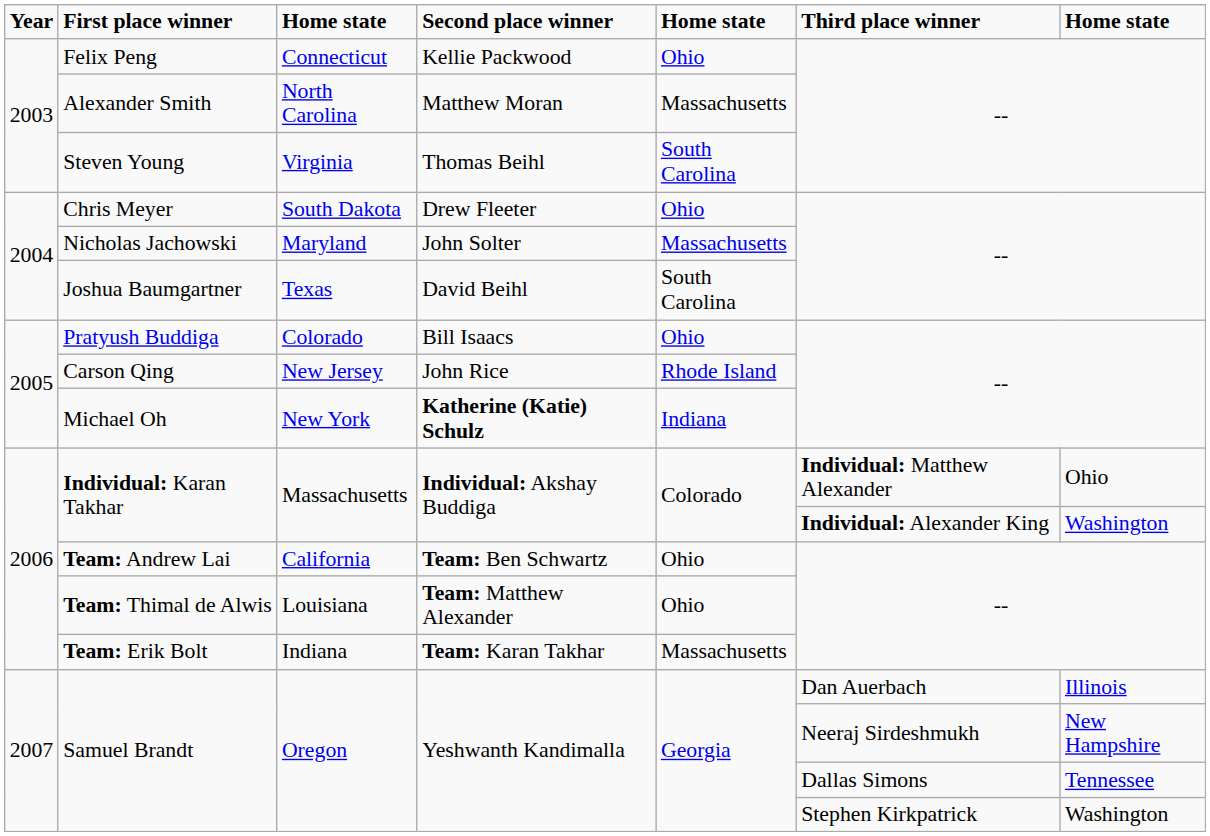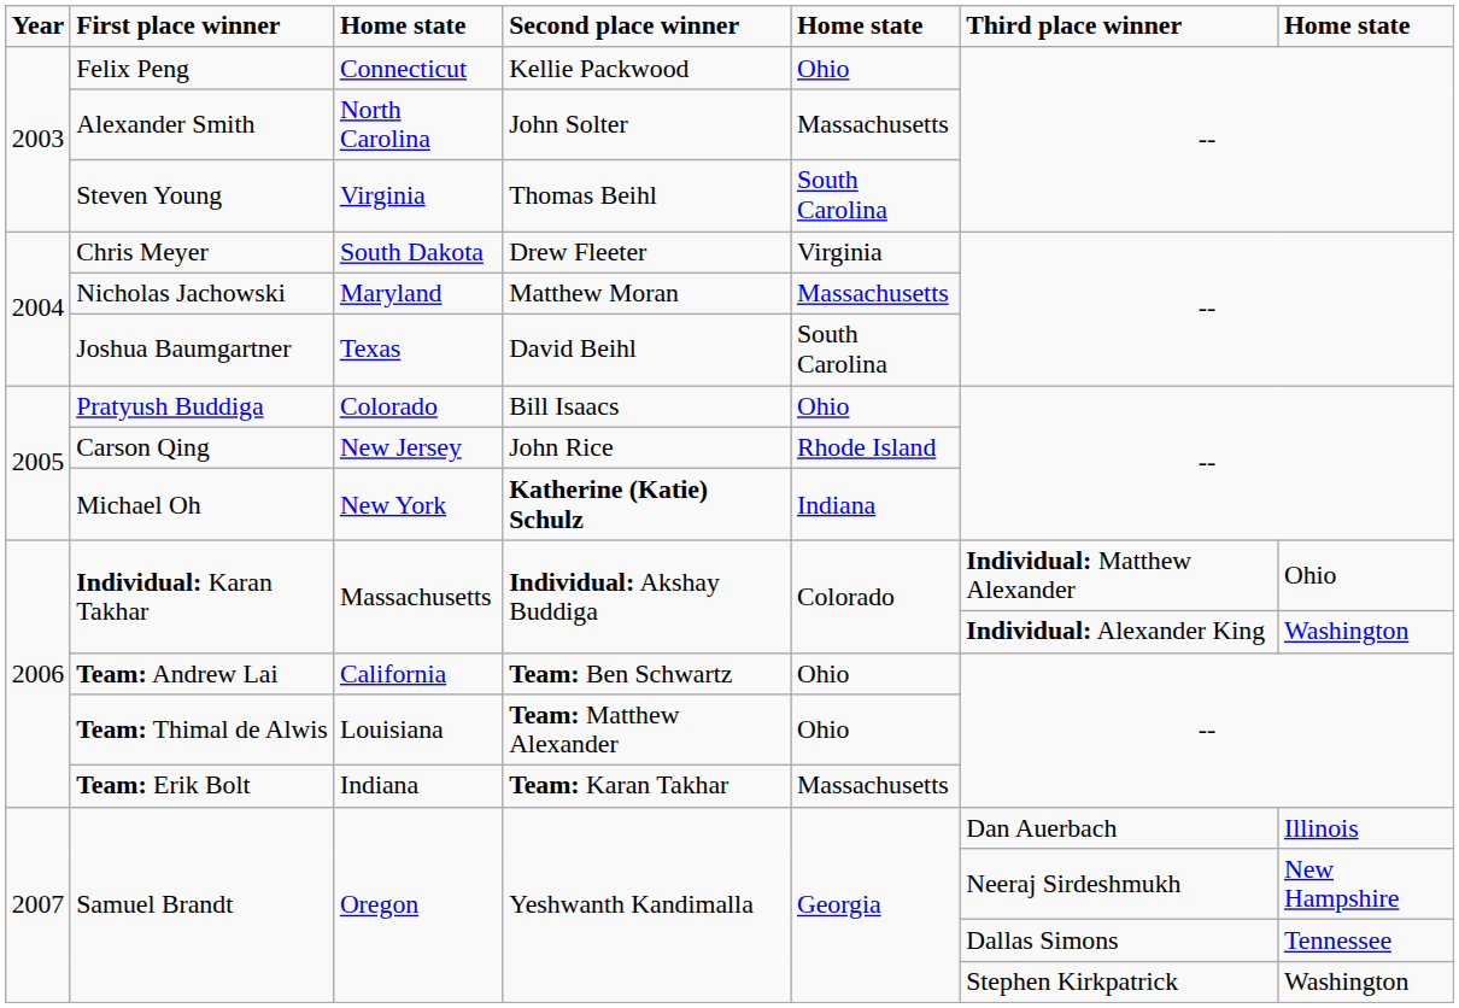 <table class="wikitable" style="text-align:left; width:100%">
 <tr>
 <td><strong>Year</strong></td>
 <td><strong>First place winner</strong></td>
 <td><strong>Home state</strong></td>
 <td><strong>Second place winner</strong></td>
 <td><strong>Home state</strong></td>
 <td><strong>Third place winner</strong></td>
 <td><strong>Home state</strong></td>
 </tr>
 <tr>
 <td rowspan="3">2003</td>
 <td>Felix Peng</td>
 <td><a href='#'>Connecticut</a></td>
 <td>Kellie Packwood</td>
 <td><a href='#'>Ohio</a></td>
 <td rowspan="3" colspan="2" align="center">--</td>
 </tr>
 <tr>
 <td>Alexander Smith</td>
 <td><a href='#'>North Carolina</a></td>
-<td>Matthew Moran</td>
+<td>John Solter</td>
 <td>Massachusetts</td>
 </tr>
 <tr>
 <td>Steven Young</td>
 <td><a href='#'>Virginia</a></td>
 <td>Thomas Beihl</td>
 <td><a href='#'>South Carolina</a></td>
 </tr>
 <tr>
 <td rowspan="3">2004</td>
 <td>Chris Meyer</td>
 <td><a href='#'>South Dakota</a></td>
 <td>Drew Fleeter</td>
-<td><a href='#'>Ohio</a></td>
+<td>Virginia</td>
 <td rowspan="3" colspan="2" align="center">--</td>
 </tr>
 <tr>
 <td>Nicholas Jachowski</td>
 <td><a href='#'>Maryland</a></td>
-<td>John Solter</td>
+<td>Matthew Moran</td>
 <td><a href='#'>Massachusetts</a></td>
 </tr>
 <tr>
 <td>Joshua Baumgartner</td>
 <td><a href='#'>Texas</a></td>
 <td>David Beihl</td>
 <td>South Carolina</td>
 </tr>
 <tr>
 <td rowspan="3">2005</td>
 <td><a href='#'>Pratyush Buddiga</a></td>
 <td><a href='#'>Colorado</a></td>
 <td>Bill Isaacs</td>
 <td><a href='#'>Ohio</a></td>
 <td rowspan="3" colspan="2" align="center">--</td>
 </tr>
 <tr>
 <td>Carson Qing</td>
 <td><a href='#'>New Jersey</a></td>
 <td>John Rice</td>
 <td><a href='#'>Rhode Island</a></td>
 </tr>
 <tr>
 <td>Michael Oh</td>
 <td><a href='#'>New York</a></td>
 <td><strong>Katherine (Katie) Schulz</strong></td>
 <td><a href='#'>Indiana</a></td>
 </tr>
 <tr>
 <td rowspan="5">2006</td>
 <td rowspan="2"><strong>Individual:</strong> Karan Takhar</td>
 <td rowspan="2">Massachusetts</td>
 <td rowspan="2"><strong>Individual:</strong> Akshay Buddiga</td>
 <td rowspan="2">Colorado</td>
 <td><strong>Individual:</strong> Matthew Alexander</td>
 <td>Ohio</td>
 </tr>
 <tr>
 <td><strong>Individual:</strong> Alexander King</td>
 <td><a href='#'>Washington</a></td>
 </tr>
 <tr>
 <td><strong>Team:</strong> Andrew Lai</td>
 <td><a href='#'>California</a></td>
 <td><strong>Team:</strong> Ben Schwartz</td>
 <td>Ohio</td>
 <td rowspan="3" colspan="2" align="center">--</td>
 </tr>
 <tr>
 <td><strong>Team:</strong> Thimal de Alwis</td>
 <td>Louisiana</td>
 <td><strong>Team:</strong> Matthew Alexander</td>
 <td>Ohio</td>
 </tr>
 <tr>
 <td><strong>Team:</strong> Erik Bolt</td>
 <td>Indiana</td>
 <td><strong>Team:</strong> Karan Takhar</td>
 <td>Massachusetts</td>
 </tr>
 <tr>
 <td rowspan="4">2007</td>
 <td rowspan="4">Samuel Brandt</td>
 <td rowspan="4"><a href='#'>Oregon</a></td>
 <td rowspan="4">Yeshwanth Kandimalla</td>
 <td rowspan="4"><a href='#'>Georgia</a></td>
 <td>Dan Auerbach</td>
 <td><a href='#'>Illinois</a></td>
 </tr>
 <tr>
 <td>Neeraj Sirdeshmukh</td>
 <td><a href='#'>New Hampshire</a></td>
 </tr>
 <tr>
 <td>Dallas Simons</td>
 <td><a href='#'>Tennessee</a></td>
 </tr>
 <tr>
 <td>Stephen Kirkpatrick</td>
 <td>Washington</td>
 </tr>
 </table>
